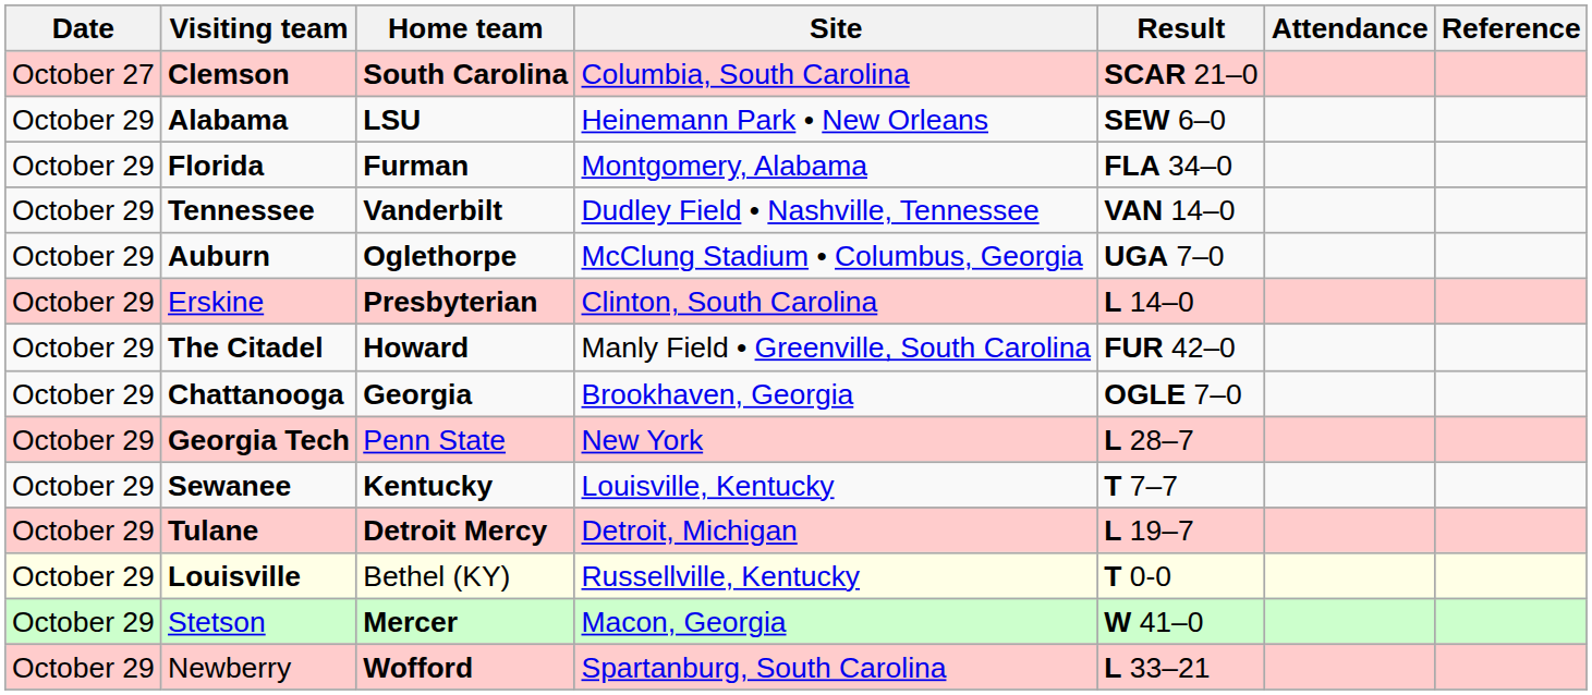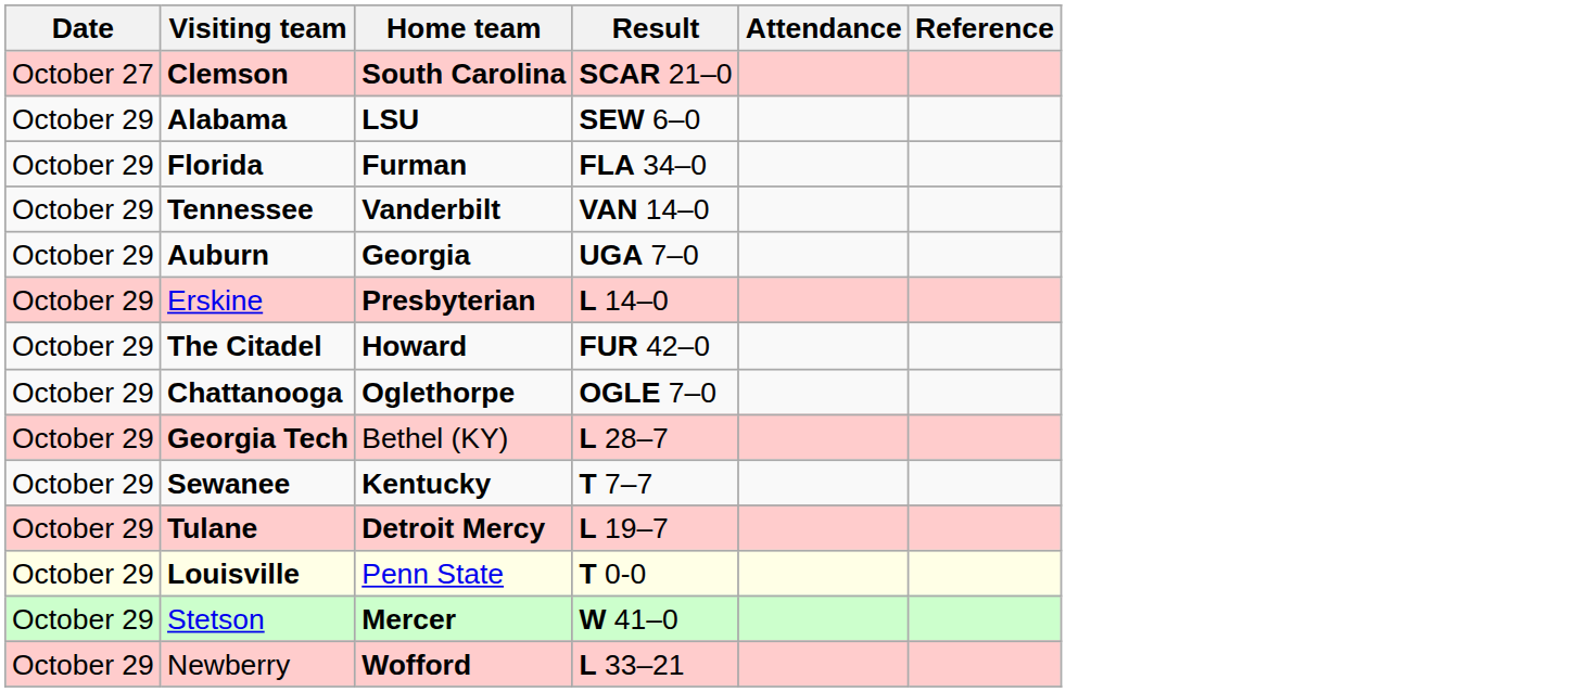 <table class="wikitable" style="font-size:95%;">
 <tr>
 <th>Date</th>
 <th>Visiting team</th>
 <th>Home team</th>
-<th>Site</th>
 <th>Result</th>
 <th>Attendance</th>
 <th class="unsortable">Reference</th>
 </tr>
 <tr bgcolor=ffcccc>
 <td>October 27</td>
 <td><strong>Clemson</strong></td>
 <td><strong>South Carolina</strong></td>
-<td><a href='#'>Columbia, South Carolina</a></td>
 <td><strong>SCAR</strong> 21–0</td>
 <td></td>
 <td></td>
 </tr>
 <tr bgcolor=>
 <td>October 29</td>
 <td><strong>Alabama</strong></td>
 <td><strong>LSU</strong></td>
-<td><a href='#'>Heinemann Park</a> • <a href='#'>New Orleans</a></td>
 <td><strong>SEW</strong> 6–0</td>
 <td></td>
 <td></td>
 </tr>
 <tr bgcolor=>
 <td>October 29</td>
 <td><strong>Florida</strong></td>
 <td><strong>Furman</strong></td>
-<td><a href='#'>Montgomery, Alabama</a></td>
 <td><strong>FLA</strong> 34–0</td>
 <td></td>
 <td></td>
 </tr>
 <tr bgcolor=>
 <td>October 29</td>
 <td><strong>Tennessee</strong></td>
 <td><strong>Vanderbilt</strong></td>
-<td><a href='#'>Dudley Field</a> • <a href='#'>Nashville, Tennessee</a></td>
 <td><strong>VAN</strong> 14–0</td>
 <td></td>
 <td></td>
 </tr>
 <tr bgcolor=>
 <td>October 29</td>
 <td><strong>Auburn</strong></td>
-<td><strong>Oglethorpe</strong></td>
-<td><a href='#'>McClung Stadium</a> • <a href='#'>Columbus, Georgia</a></td>
+<td><strong>Georgia</strong></td>
 <td><strong>UGA</strong> 7–0</td>
 <td></td>
 <td></td>
 </tr>
 <tr bgcolor=ffcccc>
 <td>October 29</td>
 <td><a href='#'>Erskine</a></td>
 <td><strong>Presbyterian</strong></td>
-<td><a href='#'>Clinton, South Carolina</a></td>
 <td><strong>L</strong> 14–0</td>
 <td></td>
 <td></td>
 </tr>
 <tr bgcolor=>
 <td>October 29</td>
 <td><strong>The Citadel</strong></td>
 <td><strong>Howard</strong></td>
-<td>Manly Field • <a href='#'>Greenville, South Carolina</a></td>
 <td><strong>FUR</strong> 42–0</td>
 <td></td>
 <td></td>
 </tr>
 <tr bgcolor=>
 <td>October 29</td>
 <td><strong>Chattanooga</strong></td>
-<td><strong>Georgia</strong></td>
-<td><a href='#'>Brookhaven, Georgia</a></td>
+<td><strong>Oglethorpe</strong></td>
 <td><strong>OGLE</strong> 7–0</td>
 <td></td>
 <td></td>
 </tr>
 <tr bgcolor=ffcccc>
 <td>October 29</td>
 <td><strong>Georgia Tech</strong></td>
-<td><a href='#'>Penn State</a></td>
-<td><a href='#'>New York</a></td>
+<td>Bethel (KY)</td>
 <td><strong>L</strong> 28–7</td>
 <td></td>
 <td></td>
 </tr>
 <tr bgcolor=>
 <td>October 29</td>
 <td><strong>Sewanee</strong></td>
 <td><strong>Kentucky</strong></td>
-<td><a href='#'>Louisville, Kentucky</a></td>
 <td><strong>T</strong> 7–7</td>
 <td></td>
 <td></td>
 </tr>
 <tr bgcolor=ffcccc>
 <td>October 29</td>
 <td><strong>Tulane</strong></td>
 <td><strong>Detroit Mercy</strong></td>
-<td><a href='#'>Detroit, Michigan</a></td>
 <td><strong>L</strong> 19–7</td>
 <td></td>
 <td></td>
 </tr>
 <tr bgcolor=ffffe6>
 <td>October 29</td>
 <td><strong>Louisville</strong></td>
-<td>Bethel (KY)</td>
-<td><a href='#'>Russellville, Kentucky</a></td>
+<td><a href='#'>Penn State</a></td>
 <td><strong>T</strong> 0-0</td>
 <td></td>
 <td></td>
 </tr>
 <tr bgcolor=ccffcc>
 <td>October 29</td>
 <td><a href='#'>Stetson</a></td>
 <td><strong>Mercer</strong></td>
-<td><a href='#'>Macon, Georgia</a></td>
 <td><strong>W</strong> 41–0</td>
 <td></td>
 <td></td>
 </tr>
 <tr bgcolor=ffcccc>
 <td>October 29</td>
 <td>Newberry</td>
 <td><strong>Wofford</strong></td>
-<td><a href='#'>Spartanburg, South Carolina</a></td>
 <td><strong>L</strong> 33–21</td>
 <td></td>
 <td></td>
 </tr>
 </table>
